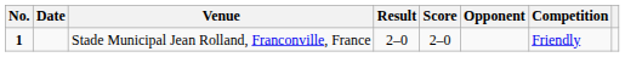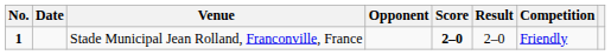 <table class="wikitable sortable">
 <tr>
 <th scope="col">No.</th>
 <th scope="col">Date</th>
 <th scope="col">Venue</th>
+<th scope="col">Opponent</th>
+<th scope="col">Score</th>
 <th scope="col">Result</th>
-<th scope="col">Score</th>
-<th scope="col">Opponent</th>
 <th scope="col">Competition</th>
 <th scope="col" class="unsortable"></th>
 </tr>
 <tr>
 <td align="center"><strong>1</strong></td>
 <td></td>
 <td>Stade Municipal Jean Rolland, <a href='#'>Franconville</a>, France</td>
+<td></td>
+<td align="center"><strong>2–0</strong></td>
 <td align="center">2–0</td>
-<td align="center">2–0</td>
-<td></td>
 <td><a href='#'>Friendly</a></td>
 <td></td>
 </tr>
 </table>
